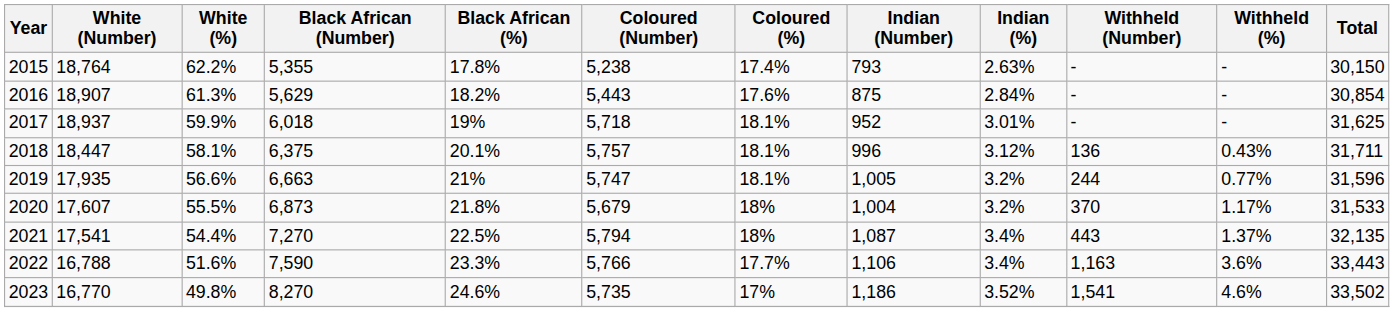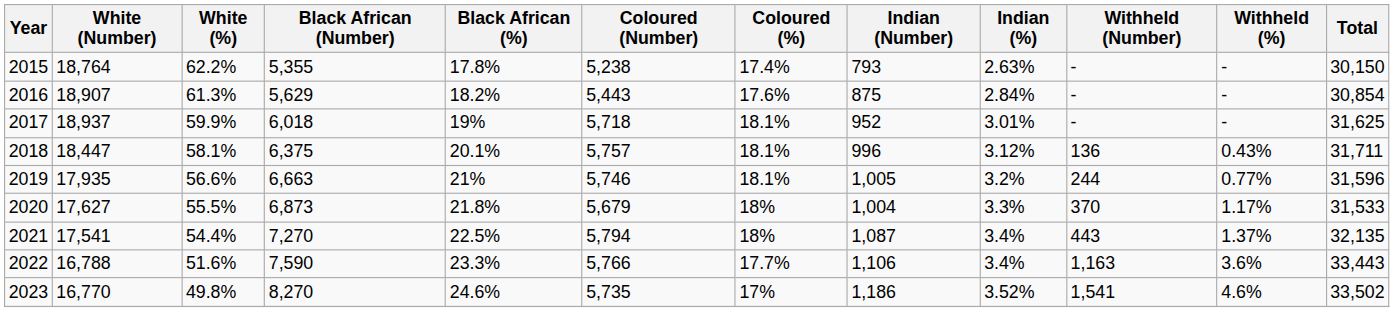 <table class="wikitable sortable">
 <tr>
 <th>Year</th>
 <th>White (Number)</th>
 <th>White (%)</th>
 <th>Black African (Number)</th>
 <th>Black African (%)</th>
 <th>Coloured (Number)</th>
 <th>Coloured (%)</th>
 <th>Indian (Number)</th>
 <th>Indian (%)</th>
 <th>Withheld (Number)</th>
 <th>Withheld (%)</th>
 <th>Total</th>
 </tr>
 <tr>
 <td>2015</td>
 <td>18,764</td>
 <td>62.2%</td>
 <td>5,355</td>
 <td>17.8%</td>
 <td>5,238</td>
 <td>17.4%</td>
 <td>793</td>
 <td>2.63%</td>
 <td>-</td>
 <td>-</td>
 <td>30,150</td>
 </tr>
 <tr>
 <td>2016</td>
 <td>18,907</td>
 <td>61.3%</td>
 <td>5,629</td>
 <td>18.2%</td>
 <td>5,443</td>
 <td>17.6%</td>
 <td>875</td>
 <td>2.84%</td>
 <td>-</td>
 <td>-</td>
 <td>30,854</td>
 </tr>
 <tr>
 <td>2017</td>
 <td>18,937</td>
 <td>59.9%</td>
 <td>6,018</td>
 <td>19%</td>
 <td>5,718</td>
 <td>18.1%</td>
 <td>952</td>
 <td>3.01%</td>
 <td>-</td>
 <td>-</td>
 <td>31,625</td>
 </tr>
 <tr>
 <td>2018</td>
 <td>18,447</td>
 <td>58.1%</td>
 <td>6,375</td>
 <td>20.1%</td>
 <td>5,757</td>
 <td>18.1%</td>
 <td>996</td>
 <td>3.12%</td>
 <td>136</td>
 <td>0.43%</td>
 <td>31,711</td>
 </tr>
 <tr>
 <td>2019</td>
 <td>17,935</td>
 <td>56.6%</td>
 <td>6,663</td>
 <td>21%</td>
-<td>5,747</td>
+<td>5,746</td>
 <td>18.1%</td>
 <td>1,005</td>
 <td>3.2%</td>
 <td>244</td>
 <td>0.77%</td>
 <td>31,596</td>
 </tr>
 <tr>
 <td>2020</td>
-<td>17,607</td>
+<td>17,627</td>
 <td>55.5%</td>
 <td>6,873</td>
 <td>21.8%</td>
 <td>5,679</td>
 <td>18%</td>
 <td>1,004</td>
-<td>3.2%</td>
+<td>3.3%</td>
 <td>370</td>
 <td>1.17%</td>
 <td>31,533</td>
 </tr>
 <tr>
 <td>2021</td>
 <td>17,541</td>
 <td>54.4%</td>
 <td>7,270</td>
 <td>22.5%</td>
 <td>5,794</td>
 <td>18%</td>
 <td>1,087</td>
 <td>3.4%</td>
 <td>443</td>
 <td>1.37%</td>
 <td>32,135</td>
 </tr>
 <tr>
 <td>2022</td>
 <td>16,788</td>
 <td>51.6%</td>
 <td>7,590</td>
 <td>23.3%</td>
 <td>5,766</td>
 <td>17.7%</td>
 <td>1,106</td>
 <td>3.4%</td>
 <td>1,163</td>
 <td>3.6%</td>
 <td>33,443</td>
 </tr>
 <tr>
 <td>2023</td>
 <td>16,770</td>
 <td>49.8%</td>
 <td>8,270</td>
 <td>24.6%</td>
 <td>5,735</td>
 <td>17%</td>
 <td>1,186</td>
 <td>3.52%</td>
 <td>1,541</td>
 <td>4.6%</td>
 <td>33,502</td>
 </tr>
 <tr>
 </tr>
 </table>
